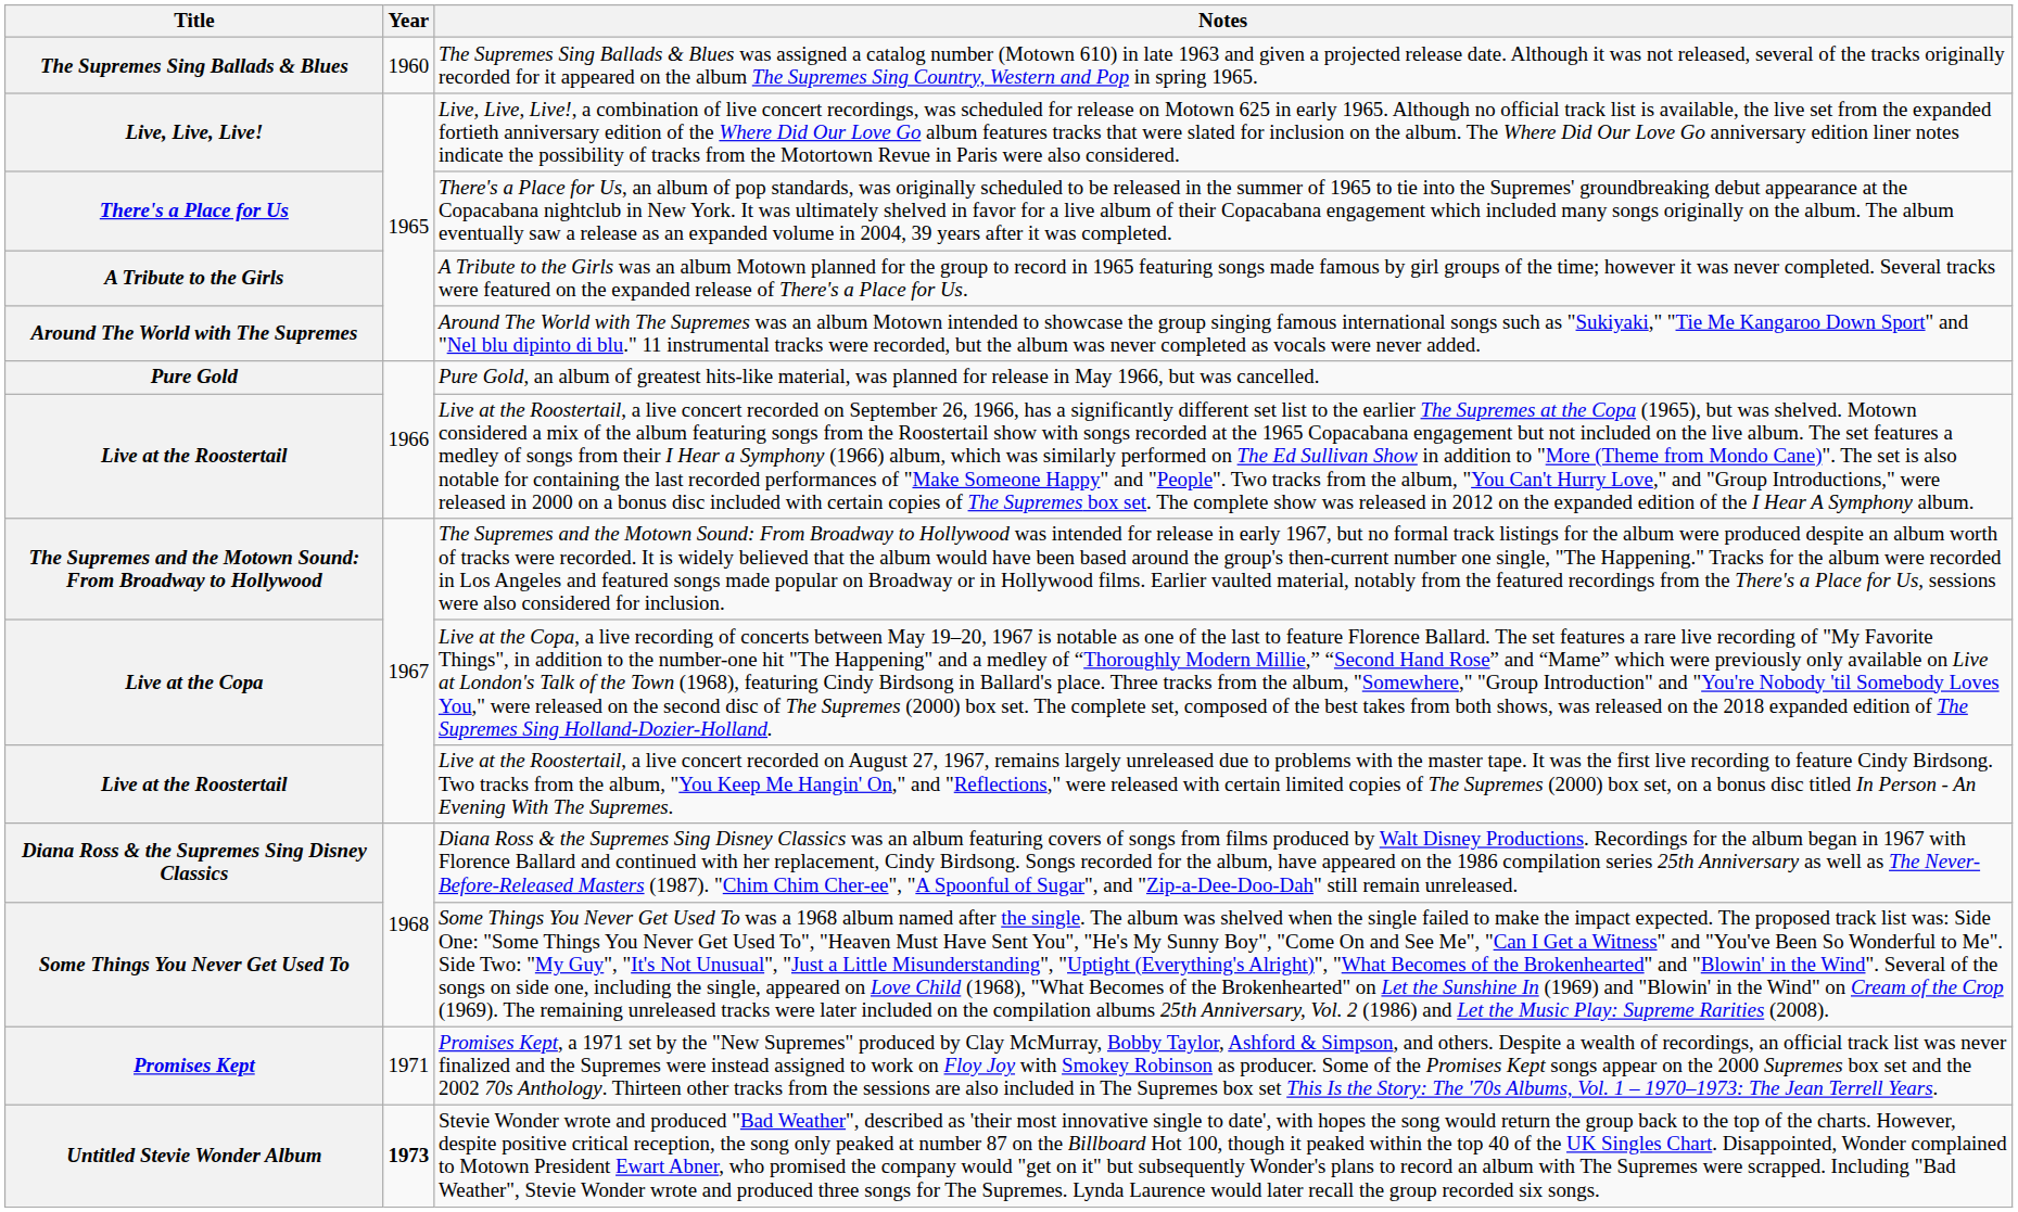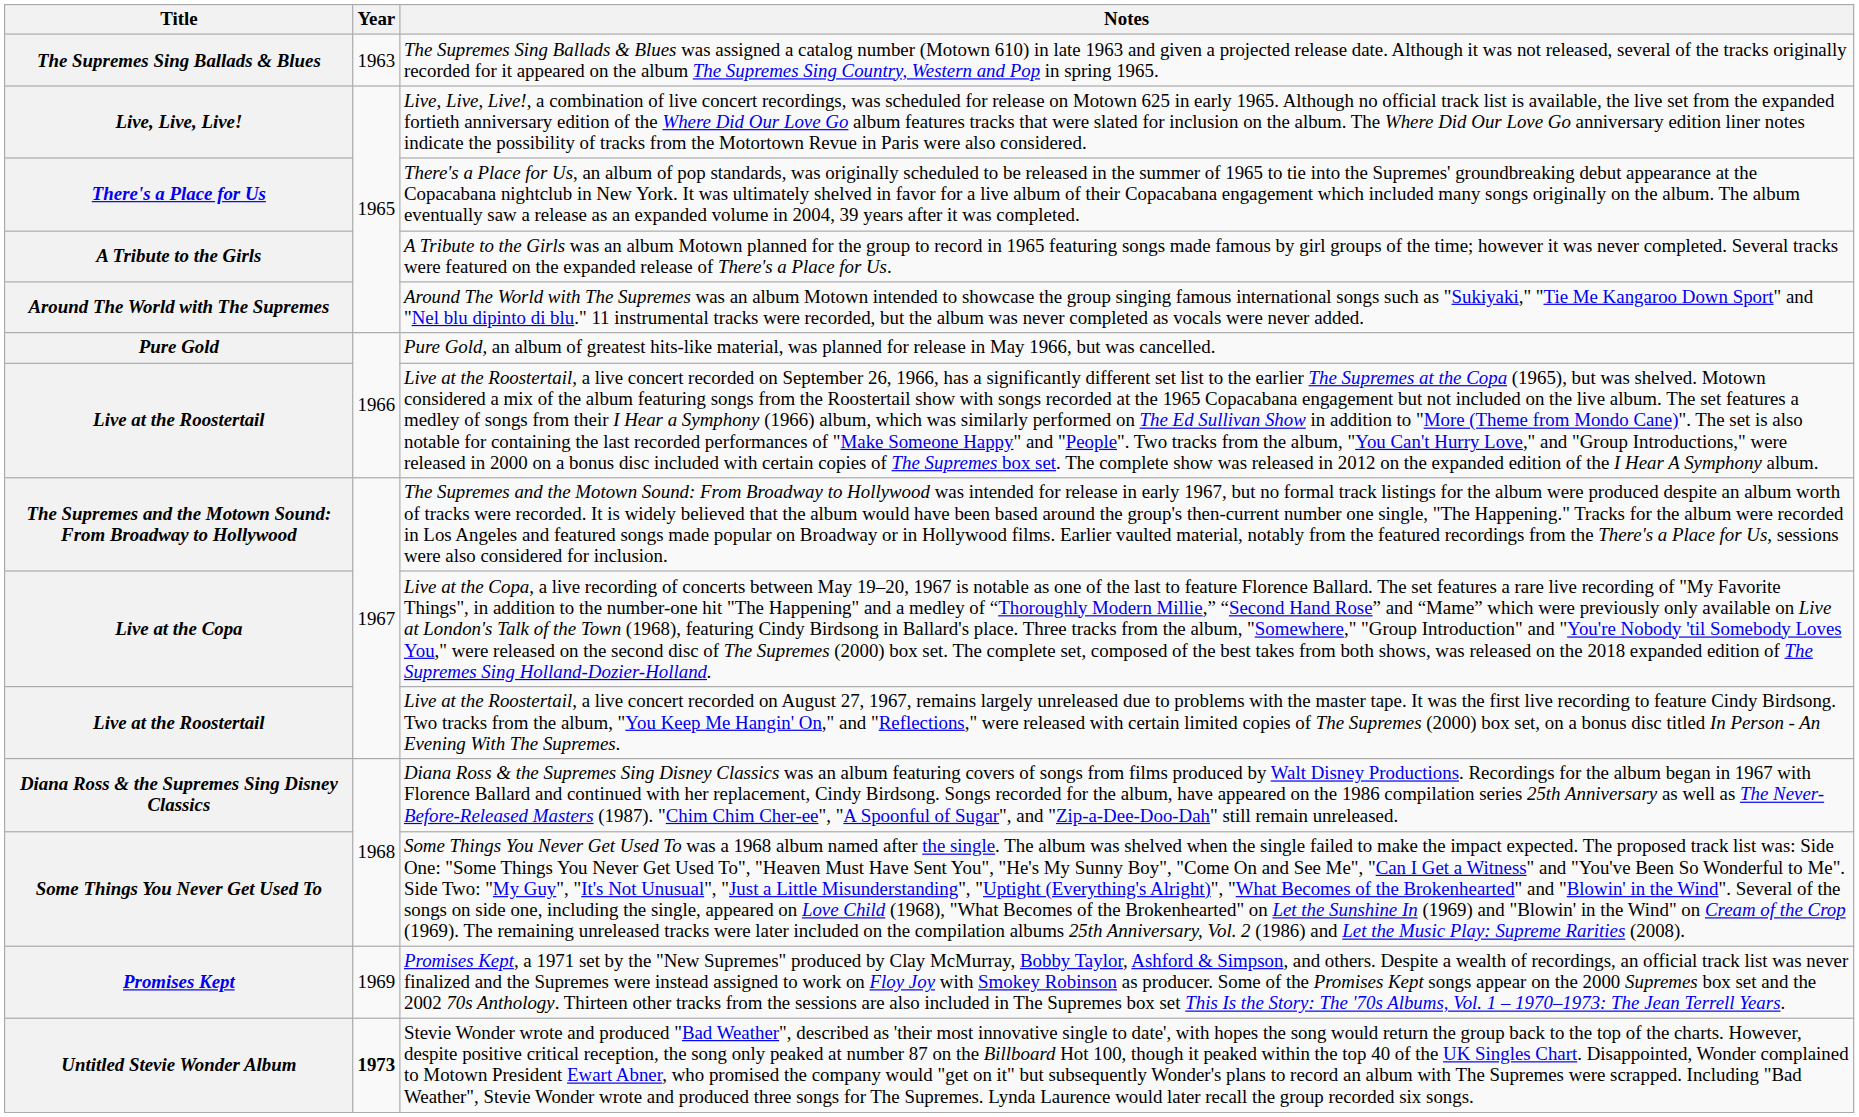 <table class="wikitable plainrowheaders">
 <tr>
 <th scope="col" style="width:18em;">Title</th>
 <th scope="col">Year</th>
 <th scope="col">Notes</th>
 </tr>
 <tr>
 <th scope="row"><em>The Supremes Sing Ballads & Blues</em></th>
-<td>1960</td>
+<td>1963</td>
 <td><em>The Supremes Sing Ballads & Blues</em> was assigned a catalog number (Motown 610) in late 1963 and given a projected release date. Although it was not released, several of the tracks originally recorded for it appeared on the album <em><a href='#'>The Supremes Sing Country, Western and Pop</a></em> in spring 1965.</td>
 </tr>
 <tr>
 <th scope="row"><em>Live, Live, Live!</em></th>
 <td rowspan="4">1965</td>
 <td><em>Live, Live, Live!</em>, a combination of live concert recordings, was scheduled for release on Motown 625 in early 1965. Although no official track list is available, the live set from the expanded fortieth anniversary edition of the <em><a href='#'>Where Did Our Love Go</a></em> album features tracks that were slated for inclusion on the album. The <em>Where Did Our Love Go</em> anniversary edition liner notes indicate the possibility of tracks from the Motortown Revue in Paris were also considered.</td>
 </tr>
 <tr>
 <th scope="row"><em><a href='#'>There's a Place for Us</a></em></th>
 <td><em>There's a Place for Us</em>, an album of pop standards, was originally scheduled to be released in the summer of 1965 to tie into the Supremes' groundbreaking debut appearance at the Copacabana nightclub in New York. It was ultimately shelved in favor for a live album of their Copacabana engagement which included many songs originally on the album. The album eventually saw a release as an expanded volume in 2004, 39 years after it was completed.</td>
 </tr>
 <tr>
 <th scope="row"><em>A Tribute to the Girls</em></th>
 <td><em>A Tribute to the Girls</em> was an album Motown planned for the group to record in 1965 featuring songs made famous by girl groups of the time; however it was never completed.  Several tracks were featured on the expanded release of <em>There's a Place for Us</em>.</td>
 </tr>
 <tr>
 <th scope="row"><em>Around The World with The Supremes</em></th>
 <td><em>Around The World with The Supremes</em> was an album Motown intended to showcase the group singing famous international songs such as "<a href='#'>Sukiyaki</a>," "<a href='#'>Tie Me Kangaroo Down Sport</a>" and "<a href='#'>Nel blu dipinto di blu</a>." 11 instrumental tracks were recorded, but the album was never completed as vocals were never added.</td>
 </tr>
 <tr>
 <th scope="row"><em>Pure Gold</em></th>
 <td rowspan="2">1966</td>
 <td><em>Pure Gold</em>, an album of greatest hits-like material, was planned for release in May 1966, but was cancelled.</td>
 </tr>
 <tr>
 <th scope="row"><em>Live at the Roostertail</em></th>
 <td><em>Live at the Roostertail</em>, a live concert recorded on September 26, 1966, has a significantly different set list to the earlier <em><a href='#'>The Supremes at the Copa</a></em> (1965), but was shelved. Motown considered a mix of the album featuring songs from the Roostertail show with songs recorded at the 1965 Copacabana engagement but not included on the live album. The set features a medley of songs from their <em>I Hear a Symphony</em> (1966) album, which was similarly performed on <em><a href='#'>The Ed Sullivan Show</a></em> in addition to "<a href='#'>More (Theme from Mondo Cane)</a>". The set is also notable for containing the last recorded performances of "<a href='#'>Make Someone Happy</a>" and "<a href='#'>People</a>". Two tracks from the album, "<a href='#'>You Can't Hurry Love</a>," and "Group Introductions," were released in 2000 on a bonus disc included with certain copies of <a href='#'><em>The Supremes</em> box set</a>. The complete show was released in 2012 on the expanded edition of the <em>I Hear A Symphony</em> album.</td>
 </tr>
 <tr>
 <th scope="row"><em>The Supremes and the Motown Sound: From Broadway to Hollywood</em></th>
 <td rowspan="3">1967</td>
 <td><em>The Supremes and the Motown Sound: From Broadway to Hollywood</em> was intended for release in early 1967, but no formal track listings for the album were produced despite an album worth of tracks were recorded. It is widely believed that the album would have been based around the group's then-current number one single, "The Happening." Tracks for the album were recorded in Los Angeles and featured songs made popular on Broadway or in Hollywood films. Earlier vaulted material, notably from the featured recordings from the <em>There's a Place for Us,</em> sessions were also considered for inclusion.</td>
 </tr>
 <tr>
 <th scope="row"><em>Live at the Copa</em></th>
 <td><em>Live at the Copa</em>, a live recording of concerts between May 19–20, 1967 is notable as one of the last to feature Florence Ballard. The set features a rare live recording of "My Favorite Things", in addition to the number-one hit "The Happening" and a medley of “<a href='#'>Thoroughly Modern Millie</a>,” “<a href='#'>Second Hand Rose</a>” and “Mame” which were previously only available on <em>Live at London's Talk of the Town</em> (1968), featuring Cindy Birdsong in Ballard's place. Three tracks from the album, "<a href='#'>Somewhere</a>," "Group Introduction" and "<a href='#'>You're Nobody 'til Somebody Loves You</a>," were released on the second disc of <em>The Supremes</em> (2000) box set. The complete set, composed of the best takes from both shows, was released on the 2018 expanded edition of <em><a href='#'>The Supremes Sing Holland-Dozier-Holland</a>.</em></td>
 </tr>
 <tr>
 <th scope="row"><em>Live at the Roostertail</em></th>
 <td><em>Live at the Roostertail</em>, a live concert recorded on August 27, 1967, remains largely unreleased due to problems with the master tape. It was the first live recording to feature Cindy Birdsong. Two tracks from the album, "<a href='#'>You Keep Me Hangin' On</a>," and "<a href='#'>Reflections</a>," were released with certain limited copies of <em>The Supremes</em> (2000) box set, on a bonus disc titled <em>In Person - An Evening With The Supremes</em>.</td>
 </tr>
 <tr>
 <th scope="row"><em>Diana Ross & the Supremes Sing Disney Classics</em></th>
 <td rowspan="2">1968</td>
 <td><em>Diana Ross & the Supremes Sing Disney Classics</em> was an album featuring covers of songs from films produced by <a href='#'>Walt Disney Productions</a>. Recordings for the album began in 1967 with Florence Ballard and continued with her replacement, Cindy Birdsong. Songs recorded for the album, have appeared on the 1986 compilation series <em>25th Anniversary</em> as well as <em><a href='#'>The Never-Before-Released Masters</a></em> (1987). "<a href='#'>Chim Chim Cher-ee</a>", "<a href='#'>A Spoonful of Sugar</a>", and "<a href='#'>Zip-a-Dee-Doo-Dah</a>" still remain unreleased.</td>
 </tr>
 <tr>
 <th scope="row"><em>Some Things You Never Get Used To</em></th>
 <td><em>Some Things You Never Get Used To</em> was a 1968 album named after <a href='#'>the single</a>. The album was shelved when the single failed to make the impact expected. The proposed track list was: Side One: "Some Things You Never Get Used To", "Heaven Must Have Sent You", "He's My Sunny Boy", "Come On and See Me", "<a href='#'>Can I Get a Witness</a>" and "You've Been So Wonderful to Me". Side Two: "<a href='#'>My Guy</a>", "<a href='#'>It's Not Unusual</a>", "<a href='#'>Just a Little Misunderstanding</a>", "<a href='#'>Uptight (Everything's Alright)</a>", "<a href='#'>What Becomes of the Brokenhearted</a>" and "<a href='#'>Blowin' in the Wind</a>". Several of the songs on side one, including the single, appeared on <em><a href='#'>Love Child</a></em> (1968), "What Becomes of the Brokenhearted" on <em><a href='#'>Let the Sunshine In</a></em> (1969) and "Blowin' in the Wind" on <em><a href='#'>Cream of the Crop</a></em> (1969). The remaining unreleased tracks were later included on the compilation albums <em>25th Anniversary, Vol. 2</em> (1986) and <em><a href='#'>Let the Music Play: Supreme Rarities</a></em> (2008).</td>
 </tr>
 <tr>
 <th scope="row"><em><a href='#'>Promises Kept</a></em></th>
-<td>1971</td>
+<td>1969</td>
 <td><em><a href='#'>Promises Kept</a></em>, a 1971 set by the "New Supremes" produced by Clay McMurray, <a href='#'>Bobby Taylor</a>, <a href='#'>Ashford & Simpson</a>, and others. Despite a wealth of recordings, an official track list was never finalized and the Supremes were instead assigned to work on <em><a href='#'>Floy Joy</a></em> with <a href='#'>Smokey Robinson</a> as producer. Some of the <em>Promises Kept</em> songs appear on the 2000 <em>Supremes</em> box set and the 2002 <em>70s Anthology</em>. Thirteen other tracks from the sessions are also included in The Supremes box set <em><a href='#'>This Is the Story: The '70s Albums, Vol. 1 – 1970–1973: The Jean Terrell Years</a></em>.</td>
 </tr>
 <tr>
 <th scope="row"><em>Untitled Stevie Wonder Album</em></th>
 <td><strong>1973</strong></td>
 <td>Stevie Wonder wrote and produced "<a href='#'>Bad Weather</a>", described as 'their most innovative single to date', with hopes the song would return the group back to the top of the charts. However, despite positive critical reception, the song only peaked at number 87 on the <em>Billboard</em> Hot 100, though it peaked within the top 40 of the <a href='#'>UK Singles Chart</a>. Disappointed, Wonder complained to Motown President <a href='#'>Ewart Abner</a>, who promised the company would "get on it" but subsequently Wonder's plans to record an album with The Supremes were scrapped. Including "Bad Weather", Stevie Wonder wrote and produced three songs for The Supremes. Lynda Laurence would later recall the group recorded six songs.</td>
 </tr>
 </table>
